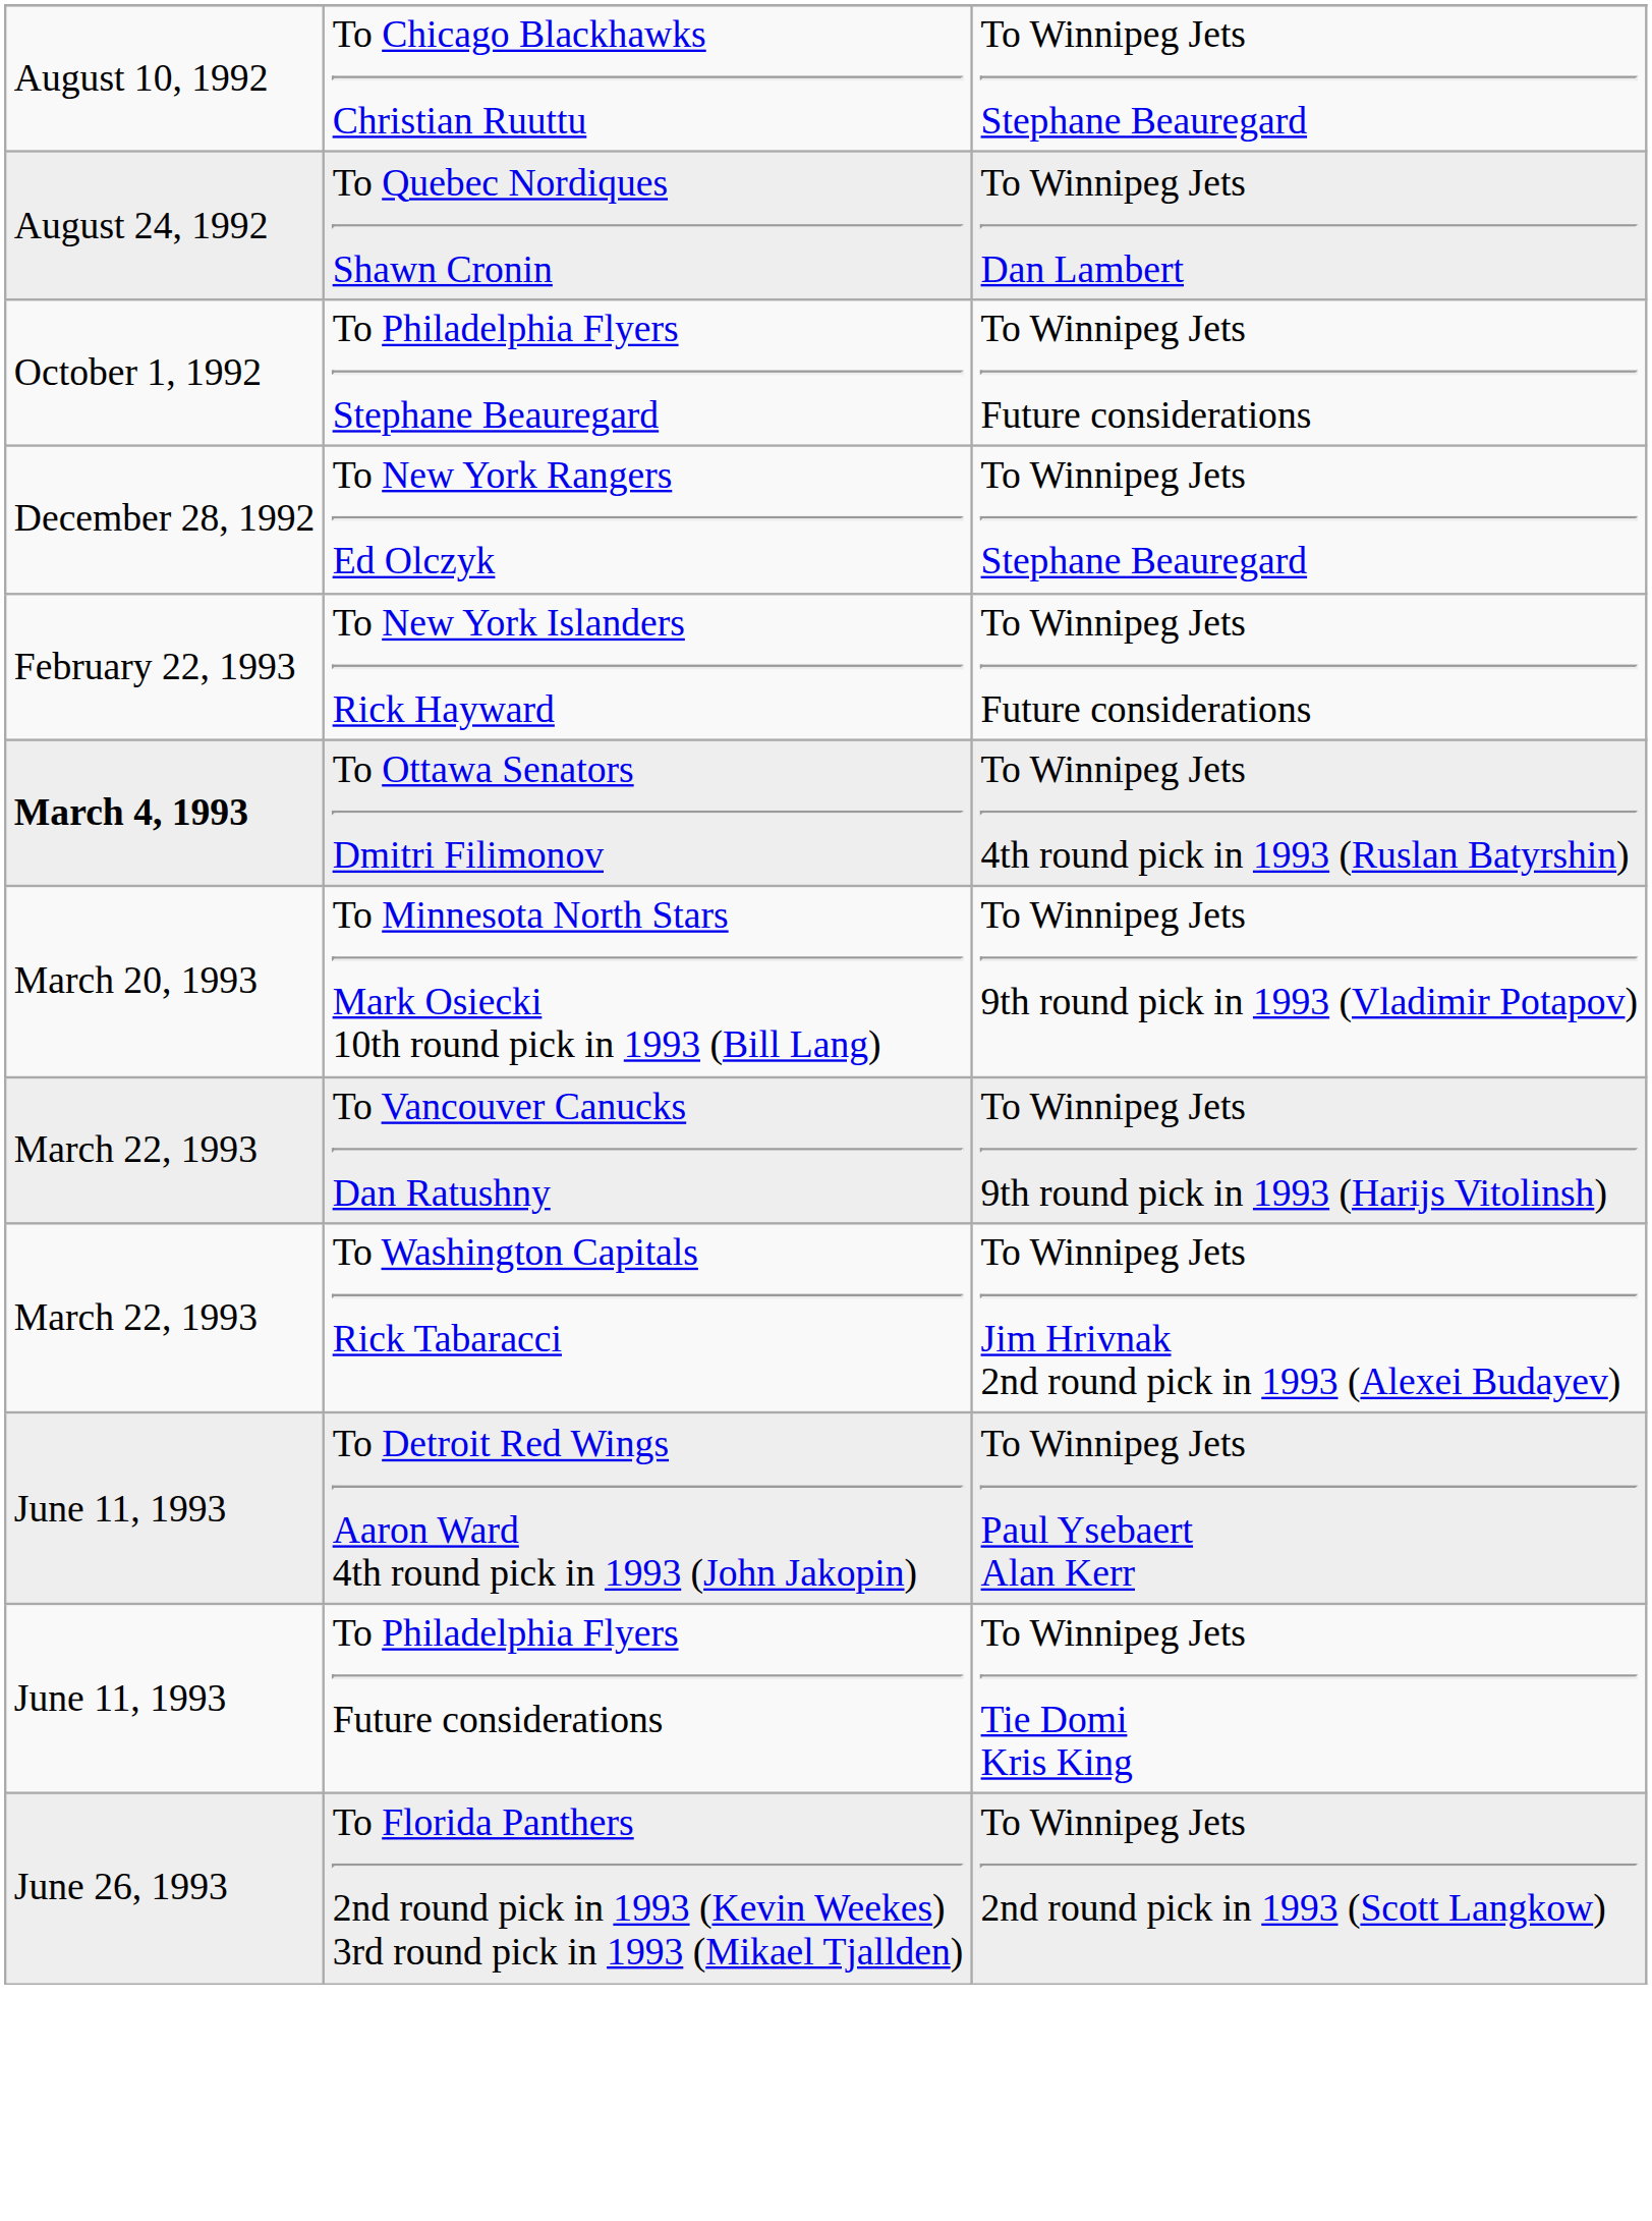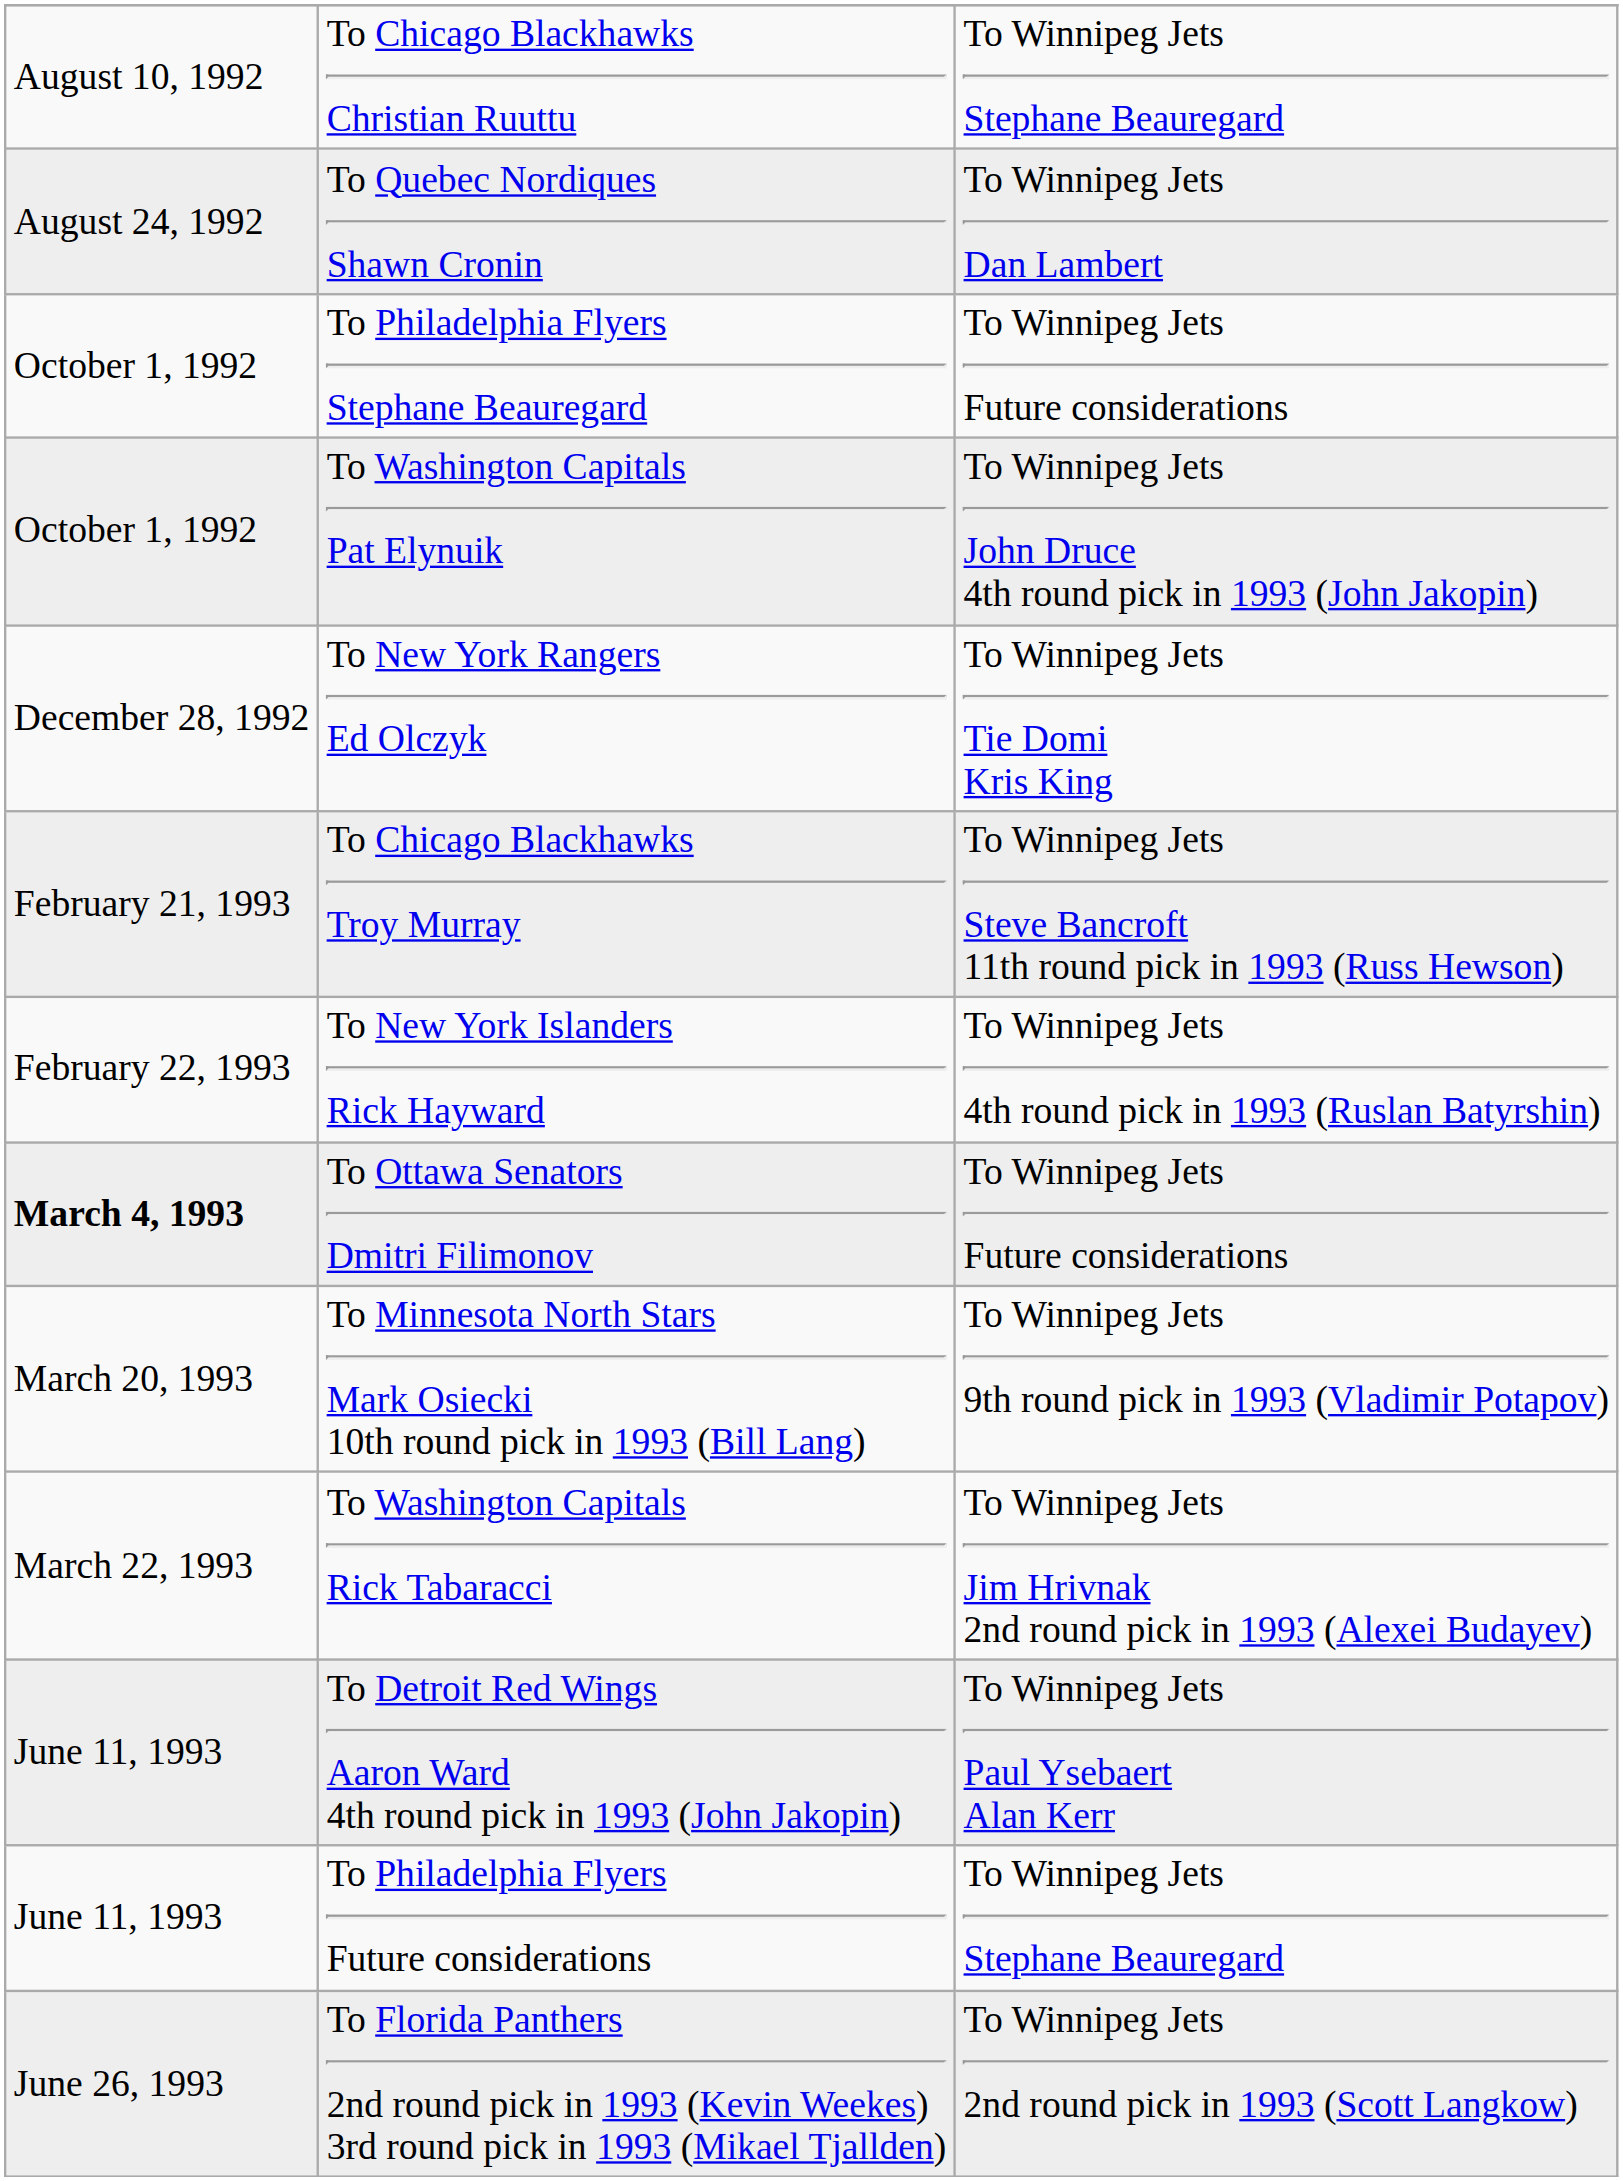 <table class="wikitable">
 <tr>
 </tr>
 <tr>
 <td>August 10, 1992</td>
 <td valign="top">To <a href='#'>Chicago Blackhawks</a><hr><a href='#'>Christian Ruuttu</a></td>
 <td valign="top">To Winnipeg Jets<hr><a href='#'>Stephane Beauregard</a></td>
 </tr>
 <tr bgcolor="#eeeeee">
 <td>August 24, 1992</td>
 <td valign="top">To <a href='#'>Quebec Nordiques</a><hr><a href='#'>Shawn Cronin</a></td>
 <td valign="top">To Winnipeg Jets<hr><a href='#'>Dan Lambert</a></td>
 </tr>
 <tr>
 <td>October 1, 1992</td>
 <td valign="top">To <a href='#'>Philadelphia Flyers</a><hr><a href='#'>Stephane Beauregard</a></td>
 <td valign="top">To Winnipeg Jets<hr>Future considerations</td>
 </tr>
+<tr bgcolor="#eeeeee">
+<td>October 1, 1992</td>
+<td valign="top">To <a href='#'>Washington Capitals</a><hr><a href='#'>Pat Elynuik</a></td>
+<td valign="top">To Winnipeg Jets<hr><a href='#'>John Druce</a> <br> 4th round pick in <a href='#'>1993</a> (<a href='#'>John Jakopin</a>)</td>
+</tr>
 <tr>
 <td>December 28, 1992</td>
 <td valign="top">To <a href='#'>New York Rangers</a><hr><a href='#'>Ed Olczyk</a></td>
-<td valign="top">To Winnipeg Jets<hr><a href='#'>Stephane Beauregard</a></td>
+<td valign="top">To Winnipeg Jets<hr><a href='#'>Tie Domi</a> <br> <a href='#'>Kris King</a></td>
+</tr>
+<tr bgcolor="#eeeeee">
+<td>February 21, 1993</td>
+<td valign="top">To <a href='#'>Chicago Blackhawks</a><hr><a href='#'>Troy Murray</a></td>
+<td valign="top">To Winnipeg Jets<hr><a href='#'>Steve Bancroft</a> <br> 11th round pick in <a href='#'>1993</a> (<a href='#'>Russ Hewson</a>)</td>
 </tr>
 <tr>
 <td>February 22, 1993</td>
 <td valign="top">To <a href='#'>New York Islanders</a><hr><a href='#'>Rick Hayward</a></td>
-<td valign="top">To Winnipeg Jets<hr>Future considerations</td>
+<td valign="top">To Winnipeg Jets<hr>4th round pick in <a href='#'>1993</a> (<a href='#'>Ruslan Batyrshin</a>)</td>
 </tr>
 <tr bgcolor="#eeeeee">
 <td><strong>March 4, 1993</strong></td>
 <td valign="top">To <a href='#'>Ottawa Senators</a><hr> <a href='#'>Dmitri Filimonov</a></td>
-<td valign="top">To Winnipeg Jets<hr>4th round pick in <a href='#'>1993</a> (<a href='#'>Ruslan Batyrshin</a>)</td>
+<td valign="top">To Winnipeg Jets<hr>Future considerations</td>
 </tr>
 <tr>
 <td>March 20, 1993</td>
 <td valign="top">To <a href='#'>Minnesota North Stars</a><hr><a href='#'>Mark Osiecki</a> <br> 10th round pick in <a href='#'>1993</a> (<a href='#'>Bill Lang</a>)</td>
 <td valign="top">To Winnipeg Jets<hr>9th round pick in <a href='#'>1993</a> (<a href='#'>Vladimir Potapov</a>)</td>
-</tr>
-<tr bgcolor="#eeeeee">
-<td>March 22, 1993</td>
-<td valign="top">To <a href='#'>Vancouver Canucks</a><hr><a href='#'>Dan Ratushny</a></td>
-<td valign="top">To Winnipeg Jets<hr>9th round pick in <a href='#'>1993</a> (<a href='#'>Harijs Vitolinsh</a>)</td>
 </tr>
 <tr>
 <td>March 22, 1993</td>
 <td valign="top">To <a href='#'>Washington Capitals</a><hr><a href='#'>Rick Tabaracci</a></td>
 <td valign="top">To Winnipeg Jets<hr><a href='#'>Jim Hrivnak</a> <br> 2nd round pick in <a href='#'>1993</a> (<a href='#'>Alexei Budayev</a>)</td>
 </tr>
 <tr bgcolor="#eeeeee">
 <td>June 11, 1993</td>
 <td valign="top">To <a href='#'>Detroit Red Wings</a><hr><a href='#'>Aaron Ward</a> <br> 4th round pick in <a href='#'>1993</a> (<a href='#'>John Jakopin</a>)</td>
 <td valign="top">To Winnipeg Jets<hr><a href='#'>Paul Ysebaert</a> <br> <a href='#'>Alan Kerr</a></td>
 </tr>
 <tr>
 <td>June 11, 1993</td>
 <td valign="top">To <a href='#'>Philadelphia Flyers</a><hr>Future considerations</td>
-<td valign="top">To Winnipeg Jets<hr><a href='#'>Tie Domi</a> <br> <a href='#'>Kris King</a></td>
+<td valign="top">To Winnipeg Jets<hr><a href='#'>Stephane Beauregard</a></td>
 </tr>
 <tr bgcolor="#eeeeee">
 <td>June 26, 1993</td>
 <td valign="top">To <a href='#'>Florida Panthers</a><hr>2nd round pick in <a href='#'>1993</a> (<a href='#'>Kevin Weekes</a>) <br> 3rd round pick in <a href='#'>1993</a> (<a href='#'>Mikael Tjallden</a>)</td>
 <td valign="top">To Winnipeg Jets<hr>2nd round pick in <a href='#'>1993</a> (<a href='#'>Scott Langkow</a>)</td>
 </tr>
 </table>
